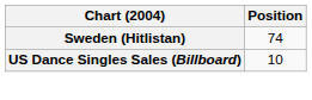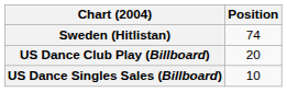 <table class="wikitable sortable plainrowheaders" style="text-align:center">
 <tr>
 <th scope="col">Chart (2004)</th>
 <th scope="col">Position</th>
 </tr>
 <tr>
 <th scope="row">Sweden (Hitlistan)</th>
 <td>74</td>
 </tr>
 <tr>
+<th scope="row">US Dance Club Play (<em>Billboard</em>)</th>
+<td>20</td>
+</tr>
+<tr>
 <th scope="row">US Dance Singles Sales (<em>Billboard</em>)</th>
 <td>10</td>
 </tr>
 </table>
